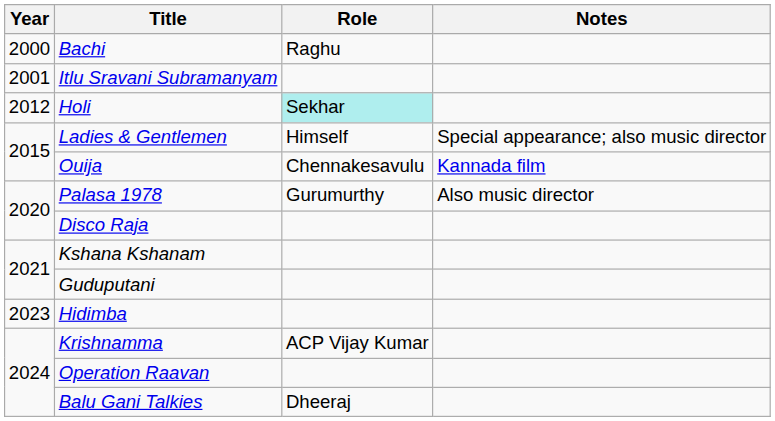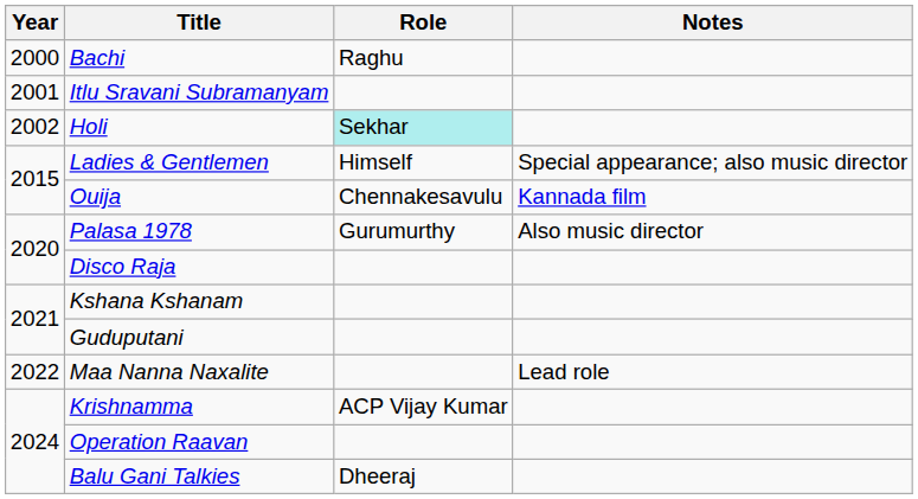 <table class="wikitable sortable plainrowheaders">
 <tr style="background:#ccc; text-align:center;">
 <th scope="col">Year</th>
 <th scope="col">Title</th>
 <th scope="col">Role</th>
 <th scope="col">Notes</th>
 </tr>
 <tr>
 <td>2000</td>
 <td><em><a href='#'>Bachi</a></em></td>
 <td>Raghu</td>
 <td></td>
 </tr>
 <tr>
 <td>2001</td>
 <td><em><a href='#'>Itlu Sravani Subramanyam</a></em></td>
 <td></td>
 </tr>
 <tr>
-<td>2012</td>
+<td>2002</td>
 <td><em><a href='#'>Holi</a></em></td>
 <td style="background: paleturquoise;">Sekhar</td>
 <td></td>
 </tr>
 <tr>
 <td rowspan="2">2015</td>
 <td><em><a href='#'>Ladies & Gentlemen</a></em></td>
 <td>Himself</td>
 <td>Special appearance; also music director</td>
 </tr>
 <tr>
 <td><em><a href='#'>Ouija</a></em></td>
 <td>Chennakesavulu</td>
 <td><a href='#'>Kannada film</a></td>
 </tr>
 <tr>
 <td rowspan="2">2020</td>
 <td><em><a href='#'>Palasa 1978</a></em></td>
 <td>Gurumurthy</td>
 <td>Also music director</td>
 </tr>
 <tr>
 <td><em><a href='#'>Disco Raja</a></em></td>
 <td></td>
 <td></td>
 </tr>
 <tr>
 <td rowspan="2">2021</td>
 <td><em>Kshana Kshanam</em></td>
 <td></td>
 </tr>
 <tr>
 <td><em>Guduputani</em></td>
 <td></td>
 <td></td>
 </tr>
 <tr>
-<td>2023</td>
-<td><em><a href='#'>Hidimba</a></em></td>
+<td>2022</td>
+<td><em>Maa Nanna Naxalite</em></td>
 <td></td>
-<td></td>
+<td>Lead role</td>
 </tr>
 <tr>
 <td rowspan="3">2024</td>
 <td><em><a href='#'>Krishnamma</a></em></td>
 <td>ACP Vijay Kumar</td>
 <td></td>
 </tr>
 <tr>
 <td><em><a href='#'>Operation Raavan</a></em></td>
 <td></td>
 <td></td>
 </tr>
 <tr>
 <td><em><a href='#'>Balu Gani Talkies</a></em></td>
 <td>Dheeraj</td>
 <td></td>
 </tr>
 </table>
